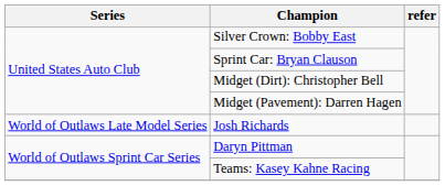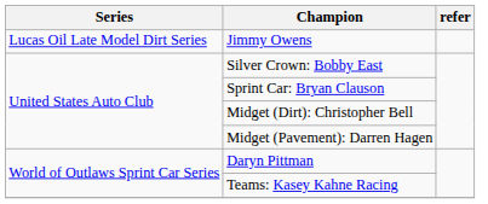 <table class="wikitable" style="font-size: 87%;">
 <tr>
 <th>Series</th>
 <th>Champion</th>
 <th>refer</th>
+</tr>
+<tr>
+<td><a href='#'>Lucas Oil Late Model Dirt Series</a></td>
+<td> <a href='#'>Jimmy Owens</a></td>
+<td></td>
 </tr>
 <tr>
 <td rowspan=4><a href='#'>United States Auto Club</a></td>
 <td>Silver Crown:  <a href='#'>Bobby East</a></td>
 <td rowspan=4></td>
 </tr>
 <tr>
 <td>Sprint Car:  <a href='#'>Bryan Clauson</a></td>
 </tr>
 <tr>
 <td>Midget (Dirt):  Christopher Bell</td>
 </tr>
 <tr>
 <td>Midget (Pavement):  Darren Hagen</td>
 </tr>
 <tr>
-<td><a href='#'>World of Outlaws Late Model Series</a></td>
-<td> <a href='#'>Josh Richards</a></td>
-<td></td>
-</tr>
-<tr>
 <td rowspan=2><a href='#'>World of Outlaws Sprint Car Series</a></td>
 <td> <a href='#'>Daryn Pittman</a></td>
 <td rowspan=2></td>
 </tr>
 <tr>
 <td>Teams:  <a href='#'>Kasey Kahne Racing</a></td>
 </tr>
 <tr>
 </tr>
 </table>
